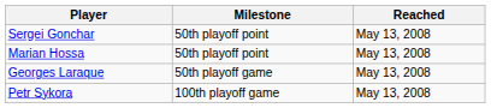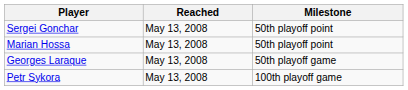 <table class="wikitable" style="width:100%;">
 <tr>
 <th>Player</th>
+<th>Reached</th>
 <th>Milestone</th>
-<th>Reached</th>
 </tr>
 <tr>
 <td><a href='#'>Sergei Gonchar</a></td>
+<td>May 13, 2008</td>
 <td>50th playoff point</td>
-<td>May 13, 2008</td>
 </tr>
 <tr>
 <td><a href='#'>Marian Hossa</a></td>
+<td>May 13, 2008</td>
 <td>50th playoff point</td>
-<td>May 13, 2008</td>
 </tr>
 <tr>
 <td><a href='#'>Georges Laraque</a></td>
+<td>May 13, 2008</td>
 <td>50th playoff game</td>
-<td>May 13, 2008</td>
 </tr>
 <tr>
 <td><a href='#'>Petr Sykora</a></td>
+<td>May 13, 2008</td>
 <td>100th playoff game</td>
-<td>May 13, 2008</td>
 </tr>
 </table>
